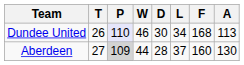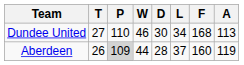 <table class="wikitable sortable" style="font-size:95%; text-align:center">
 <tr>
 <th>Team</th>
 <th>T</th>
 <th>P</th>
 <th>W</th>
 <th>D</th>
 <th>L</th>
 <th>F</th>
 <th>A</th>
 </tr>
 <tr>
 <td><a href='#'>Dundee United</a></td>
-<td>26</td>
-<td style="background: lavender;">110</td>
+<td>27</td>
+<td>110</td>
 <td>46</td>
 <td>30</td>
 <td>34</td>
 <td>168</td>
 <td>113</td>
 </tr>
 <tr>
 <td><a href='#'>Aberdeen</a></td>
-<td>27</td>
+<td>26</td>
 <td style="background: lightgrey;">109</td>
 <td>44</td>
 <td>28</td>
 <td>37</td>
 <td>160</td>
-<td>130</td>
+<td>119</td>
 </tr>
 </table>
